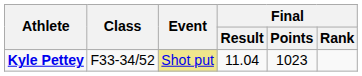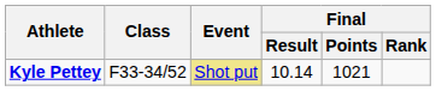 <table class=wikitable style="font-size:90%">
 <tr>
 <th rowspan="2">Athlete</th>
 <th rowspan="2">Class</th>
 <th rowspan="2">Event</th>
 <th colspan="3">Final</th>
 </tr>
 <tr>
 <th>Result</th>
 <th>Points</th>
 <th>Rank</th>
 </tr>
 <tr>
 <td><strong><a href='#'>Kyle Pettey</a></strong></td>
 <td style="text-align:center;">F33-34/52</td>
 <td style="background: khaki;"><a href='#'>Shot put</a></td>
-<td style="text-align:center;">11.04</td>
-<td style="text-align:center;">1023</td>
+<td style="text-align:center;">10.14</td>
+<td style="text-align:center;">1021</td>
 <td style="text-align:center;"></td>
 </tr>
 </table>
